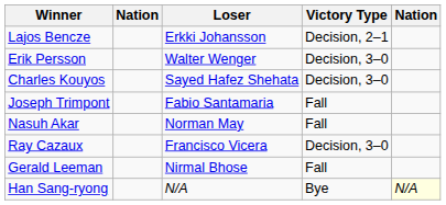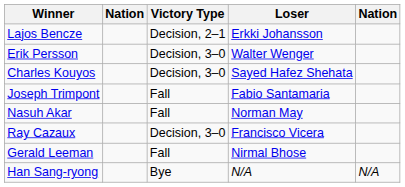 <table class="wikitable sortable" style="text-align:left;">
 <tr>
 <th>Winner</th>
 <th>Nation</th>
+<th>Victory Type</th>
 <th>Loser</th>
-<th>Victory Type</th>
 <th>Nation</th>
 </tr>
 <tr>
 <td><a href='#'>Lajos Bencze</a></td>
 <td></td>
+<td>Decision, 2–1</td>
 <td><a href='#'>Erkki Johansson</a></td>
-<td>Decision, 2–1</td>
 <td></td>
 </tr>
 <tr>
 <td><a href='#'>Erik Persson</a></td>
 <td></td>
+<td>Decision, 3–0</td>
 <td><a href='#'>Walter Wenger</a></td>
-<td>Decision, 3–0</td>
 <td></td>
 </tr>
 <tr>
 <td><a href='#'>Charles Kouyos</a></td>
 <td></td>
+<td>Decision, 3–0</td>
 <td><a href='#'>Sayed Hafez Shehata</a></td>
-<td>Decision, 3–0</td>
 <td></td>
 </tr>
 <tr>
 <td><a href='#'>Joseph Trimpont</a></td>
 <td></td>
+<td>Fall</td>
 <td><a href='#'>Fabio Santamaria</a></td>
-<td>Fall</td>
 <td></td>
 </tr>
 <tr>
 <td><a href='#'>Nasuh Akar</a></td>
 <td></td>
+<td>Fall</td>
 <td><a href='#'>Norman May</a></td>
-<td>Fall</td>
 <td></td>
 </tr>
 <tr>
 <td><a href='#'>Ray Cazaux</a></td>
 <td></td>
+<td>Decision, 3–0</td>
 <td><a href='#'>Francisco Vicera</a></td>
-<td>Decision, 3–0</td>
 <td></td>
 </tr>
 <tr>
 <td><a href='#'>Gerald Leeman</a></td>
 <td></td>
+<td>Fall</td>
 <td><a href='#'>Nirmal Bhose</a></td>
-<td>Fall</td>
 <td></td>
 </tr>
 <tr>
 <td><a href='#'>Han Sang-ryong</a></td>
 <td></td>
+<td>Bye</td>
 <td><em>N/A</em></td>
-<td>Bye</td>
-<td style="background: lightyellow;"><em>N/A</em></td>
+<td><em>N/A</em></td>
 </tr>
 </table>
